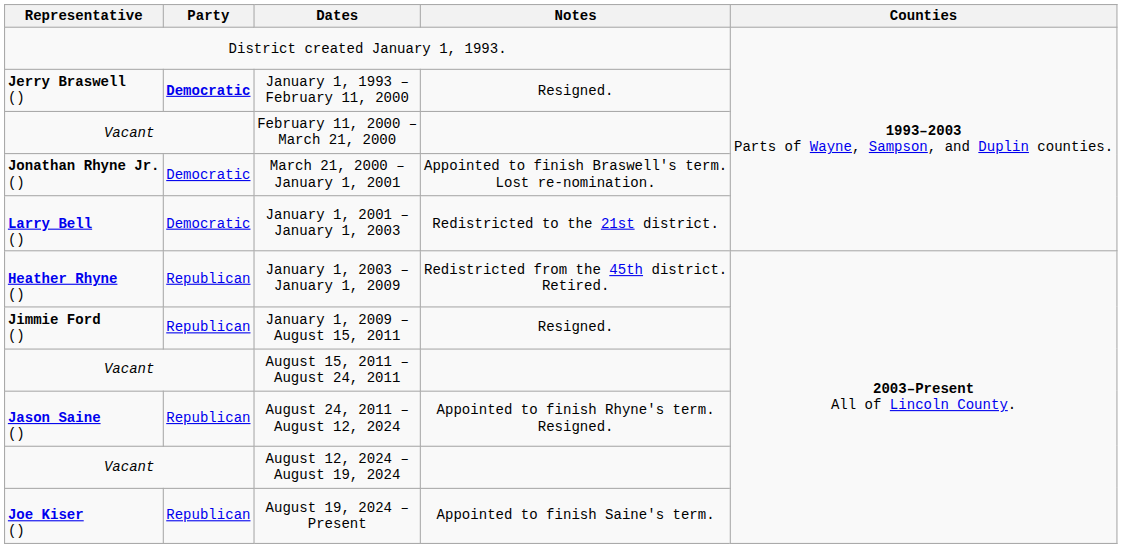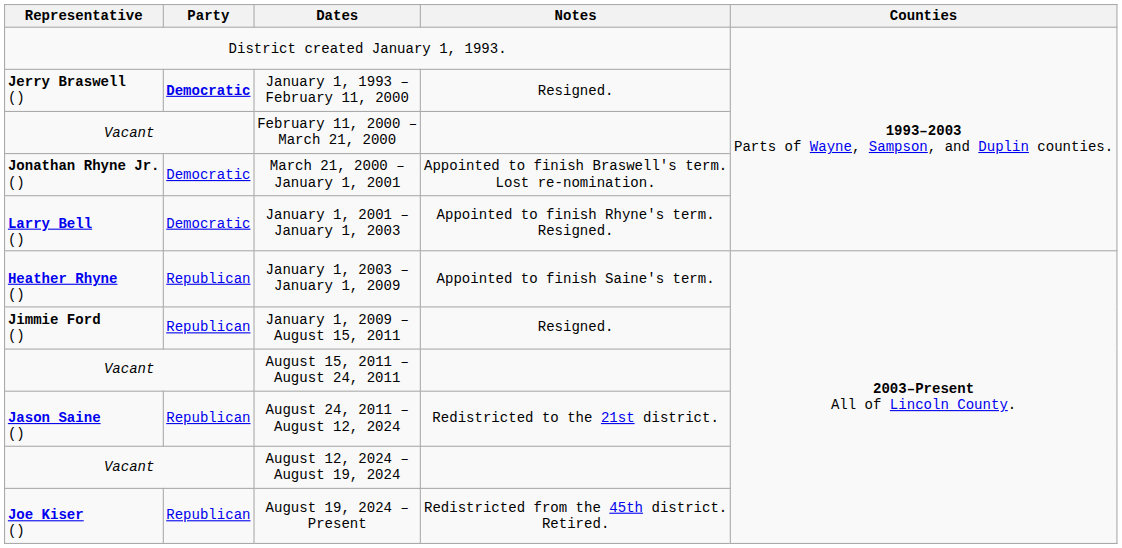 <table class=wikitable style="text-align:center">
 <tr>
 <th>Representative</th>
 <th>Party</th>
 <th>Dates</th>
 <th>Notes</th>
 <th>Counties</th>
 </tr>
 <tr style="height:3em">
 <td colspan=4>District created January 1, 1993.</td>
 <td rowspan=5><strong>1993–2003</strong> <br> Parts of <a href='#'>Wayne</a>, <a href='#'>Sampson</a>, and <a href='#'>Duplin</a> counties.</td>
 </tr>
 <tr style="height:3em">
 <td align=left><strong>Jerry Braswell</strong><br>()</td>
 <td><strong><a href='#'>Democratic</a></strong></td>
 <td nowrap>January 1, 1993 – <br> February 11, 2000</td>
 <td>Resigned.</td>
 </tr>
 <tr style="height:3em">
 <td colspan=2><em>Vacant</em></td>
 <td nowrap>February 11, 2000 – <br> March 21, 2000</td>
 <td></td>
 </tr>
 <tr style="height:3em">
 <td align=left><strong>Jonathan Rhyne Jr.</strong><br>()</td>
 <td><a href='#'>Democratic</a></td>
 <td nowrap>March 21, 2000 – <br> January 1, 2001</td>
 <td>Appointed to finish Braswell's term. <br> Lost re-nomination.</td>
 </tr>
 <tr style="height:3em">
 <td align=left><br><strong><a href='#'>Larry Bell</a></strong><br>()</td>
 <td><a href='#'>Democratic</a></td>
 <td nowrap>January 1, 2001 – <br> January 1, 2003</td>
-<td>Redistricted to the <a href='#'>21st</a> district.</td>
+<td>Appointed to finish Rhyne's term. <br> Resigned.</td>
 </tr>
 <tr style="height:3em">
 <td align=left><br><strong><a href='#'>Heather Rhyne</a></strong><br>()</td>
 <td><a href='#'>Republican</a></td>
 <td nowrap>January 1, 2003 – <br> January 1, 2009</td>
-<td>Redistricted from the <a href='#'>45th</a> district. <br> Retired.</td>
+<td>Appointed to finish Saine's term.</td>
 <td rowspan=6><strong>2003–Present</strong> <br> All of <a href='#'>Lincoln County</a>.</td>
 </tr>
 <tr style="height:3em">
 <td align=left><strong>Jimmie Ford</strong><br>()</td>
 <td><a href='#'>Republican</a></td>
 <td nowrap>January 1, 2009 – <br> August 15, 2011</td>
 <td>Resigned.</td>
 </tr>
 <tr style="height:3em">
 <td colspan=2 align=center><em>Vacant</em></td>
 <td nowrap>August 15, 2011 – <br> August 24, 2011</td>
 <td></td>
 </tr>
 <tr style="height:3em">
 <td align=left><br><strong><a href='#'>Jason Saine</a></strong><br>()</td>
 <td><a href='#'>Republican</a></td>
 <td nowrap>August 24, 2011 – <br> August 12, 2024</td>
-<td>Appointed to finish Rhyne's term. <br> Resigned.</td>
+<td>Redistricted to the <a href='#'>21st</a> district.</td>
 </tr>
 <tr style="height:3em">
 <td colspan=2 align=center><em>Vacant</em></td>
 <td nowrap>August 12, 2024 – <br> August 19, 2024</td>
 <td></td>
 </tr>
 <tr style="height:3em">
 <td align=left><br><strong><a href='#'>Joe Kiser</a></strong><br>()</td>
 <td><a href='#'>Republican</a></td>
 <td nowrap>August 19, 2024 – <br> Present</td>
-<td>Appointed to finish Saine's term.</td>
+<td>Redistricted from the <a href='#'>45th</a> district. <br> Retired.</td>
 </tr>
 </table>
